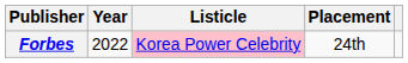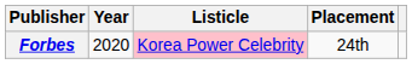 <table class="wikitable plainrowheaders sortable">
 <tr>
 <th scope="col">Publisher</th>
 <th scope="col">Year</th>
 <th scope="col">Listicle</th>
 <th scope="col">Placement</th>
 <th scope="col" class="unsortable"></th>
 </tr>
 <tr>
 <th scope="row"><em><a href='#'>Forbes</a></em></th>
-<td>2022</td>
+<td>2020</td>
 <td style="background: pink;"><a href='#'>Korea Power Celebrity</a></td>
 <td style="text-align:center">24th</td>
 <td style="text-align:center"></td>
 </tr>
 </table>
